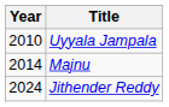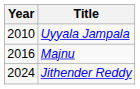 <table class="wikitable sortable">
 <tr>
 <th>Year</th>
 <th>Title</th>
 </tr>
 <tr>
 <td style="text-align:center;">2010</td>
 <td><em><a href='#'>Uyyala Jampala</a></em></td>
 </tr>
 <tr>
-<td style="text-align:center;">2014</td>
+<td style="text-align:center;">2016</td>
 <td><em><a href='#'>Majnu</a></em></td>
 </tr>
 <tr>
 <td style="text-align:center;">2024</td>
 <td><em><a href='#'>Jithender Reddy</a></em></td>
 </tr>
 </table>
